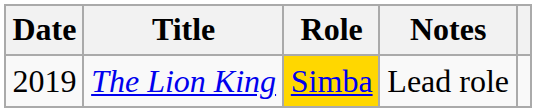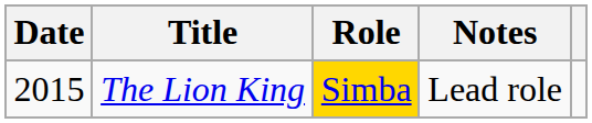 <table class="wikitable">
 <tr>
 <th>Date</th>
 <th>Title</th>
 <th>Role</th>
 <th>Notes</th>
 <th></th>
 </tr>
 <tr>
-<td>2019</td>
+<td>2015</td>
 <td><em><a href='#'>The Lion King</a></em></td>
 <td style="background: gold;"><a href='#'>Simba</a></td>
 <td>Lead role</td>
 <td></td>
 </tr>
 <tr>
 </tr>
 </table>
